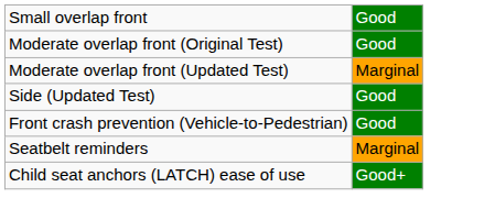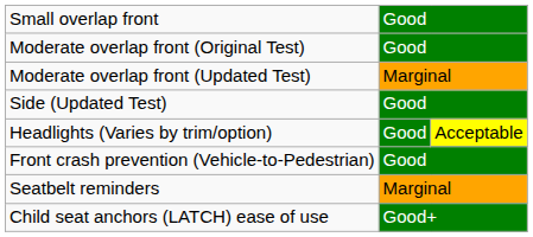 <table class="wikitable">
 <tr>
 <td>Small overlap front</td>
 <td colspan="2" style="color:white;background: green">Good</td>
 </tr>
 <tr>
 <td>Moderate overlap front (Original Test)</td>
 <td colspan="2" style="color:white;background: green">Good</td>
 </tr>
 <tr>
 <td>Moderate overlap front (Updated Test)</td>
 <td colspan="2" style="color:black; background: orange">Marginal</td>
 </tr>
 <tr>
 <td>Side (Updated Test)</td>
 <td colspan="2" style="color:white;background: green">Good</td>
 </tr>
 <tr>
+<td>Headlights (Varies by trim/option)</td>
+<td style="color:white;background: green">Good</td>
+<td style="color:black;background: yellow">Acceptable</td>
+</tr>
+<tr>
 <td>Front crash prevention (Vehicle-to-Pedestrian)</td>
 <td colspan="2" style="color:white;background: green">Good</td>
 </tr>
 <tr>
 <td>Seatbelt reminders</td>
 <td colspan="2" style="color:black;background:orange">Marginal</td>
 </tr>
 <tr>
 <td>Child seat anchors (LATCH) ease of use</td>
 <td colspan="2" style="color:white;background: green">Good+</td>
 </tr>
 </table>
